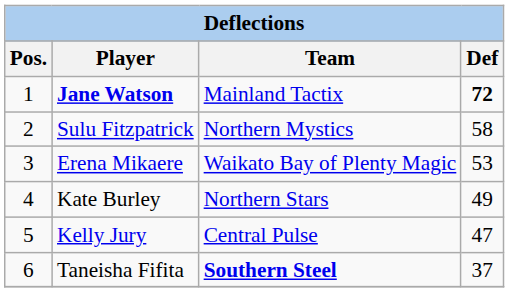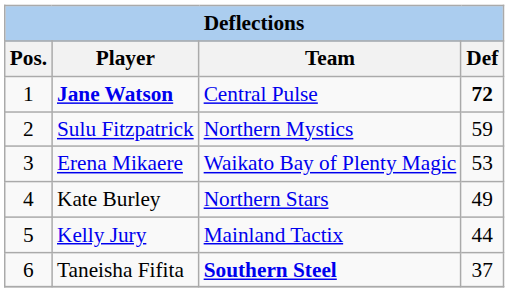 <table class="wikitable"  style="float:left; font-size:90%;">
 <tr>
 <th colspan=4 style=background:#ABCDEF>Deflections</th>
 </tr>
 <tr>
 <th>Pos.</th>
 <th>Player</th>
 <th>Team</th>
 <th>Def</th>
 </tr>
 <tr>
 <td align=center>1</td>
 <td><strong><a href='#'>Jane Watson</a></strong></td>
-<td><a href='#'>Mainland Tactix</a></td>
+<td><a href='#'>Central Pulse</a></td>
 <td align=center><strong>72</strong></td>
 </tr>
 <tr>
 <td align=center>2</td>
 <td><a href='#'>Sulu Fitzpatrick</a></td>
 <td><a href='#'>Northern Mystics</a></td>
-<td align=center>58</td>
+<td align=center>59</td>
 </tr>
 <tr>
 <td align=center>3</td>
 <td><a href='#'>Erena Mikaere</a></td>
 <td><a href='#'>Waikato Bay of Plenty Magic</a></td>
 <td align=center>53</td>
 </tr>
 <tr>
 <td align=center>4</td>
 <td>Kate Burley</td>
 <td><a href='#'>Northern Stars</a></td>
 <td align=center>49</td>
 </tr>
 <tr>
 <td align=center>5</td>
 <td><a href='#'>Kelly Jury</a></td>
-<td><a href='#'>Central Pulse</a></td>
-<td align=center>47</td>
+<td><a href='#'>Mainland Tactix</a></td>
+<td align=center>44</td>
 </tr>
 <tr>
 <td align=center>6</td>
 <td>Taneisha Fifita</td>
 <td><strong><a href='#'>Southern Steel</a></strong></td>
 <td align=center>37</td>
 </tr>
 <tr>
 </tr>
 </table>
